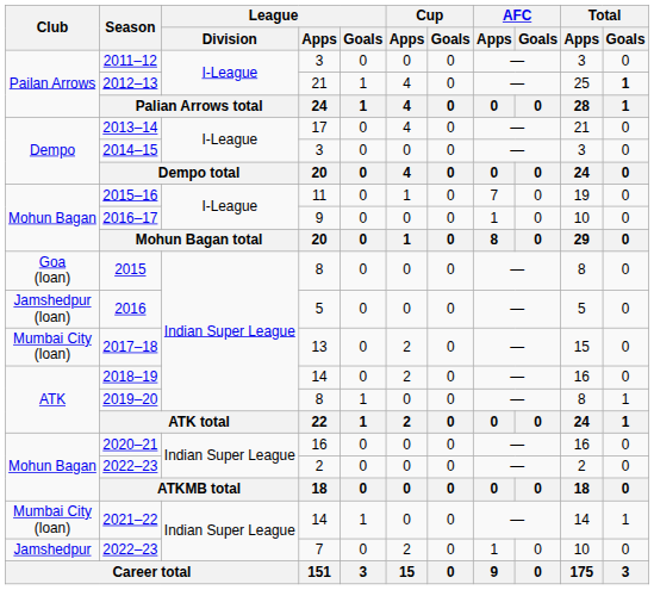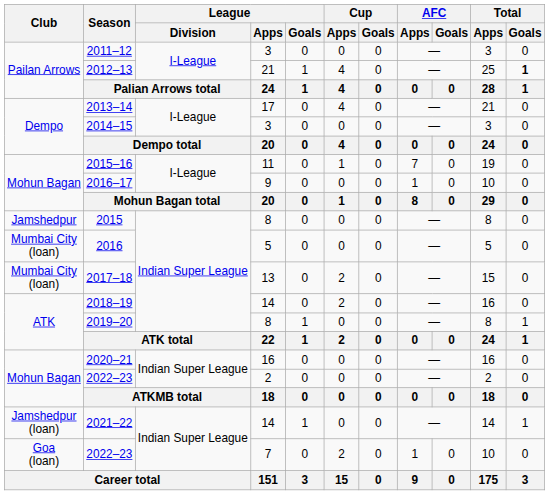 <table class="wikitable" style="font-size; text-align:center;">
 <tr>
 <th rowspan="2">Club</th>
 <th rowspan="2">Season</th>
 <th colspan="3">League</th>
 <th colspan="2">Cup</th>
 <th colspan="2"><a href='#'>AFC</a></th>
 <th colspan="2">Total</th>
 </tr>
 <tr>
 <th>Division</th>
 <th>Apps</th>
 <th>Goals</th>
 <th>Apps</th>
 <th>Goals</th>
 <th>Apps</th>
 <th>Goals</th>
 <th>Apps</th>
 <th>Goals</th>
 </tr>
 <tr>
 <td rowspan="3"><a href='#'>Pailan Arrows</a></td>
 <td><a href='#'>2011–12</a></td>
 <td rowspan="2"><a href='#'>I-League</a></td>
 <td>3</td>
 <td>0</td>
 <td>0</td>
 <td>0</td>
 <td colspan="2">—</td>
 <td>3</td>
 <td>0</td>
 </tr>
 <tr>
 <td><a href='#'>2012–13</a></td>
 <td>21</td>
 <td>1</td>
 <td>4</td>
 <td>0</td>
 <td colspan="2">—</td>
 <td>25</td>
 <td><strong>1</strong></td>
 </tr>
 <tr>
 <th colspan="2">Palian Arrows total</th>
 <th>24</th>
 <th>1</th>
 <th>4</th>
 <th>0</th>
 <th>0</th>
 <th>0</th>
 <th>28</th>
 <th>1</th>
 </tr>
 <tr>
 <td rowspan="3"><a href='#'>Dempo</a></td>
 <td><a href='#'>2013–14</a></td>
 <td rowspan="2">I-League</td>
 <td>17</td>
 <td>0</td>
 <td>4</td>
 <td>0</td>
 <td colspan="2">—</td>
 <td>21</td>
 <td>0</td>
 </tr>
 <tr>
 <td><a href='#'>2014–15</a></td>
 <td>3</td>
 <td>0</td>
 <td>0</td>
 <td>0</td>
 <td colspan="2">—</td>
 <td>3</td>
 <td>0</td>
 </tr>
 <tr>
 <th colspan="2">Dempo total</th>
 <th>20</th>
 <th>0</th>
 <th>4</th>
 <th>0</th>
 <th>0</th>
 <th>0</th>
 <th>24</th>
 <th>0</th>
 </tr>
 <tr>
 <td rowspan="3"><a href='#'>Mohun Bagan</a></td>
 <td><a href='#'>2015–16</a></td>
 <td rowspan="2">I-League</td>
 <td>11</td>
 <td>0</td>
 <td>1</td>
 <td>0</td>
 <td>7</td>
 <td>0</td>
 <td>19</td>
 <td>0</td>
 </tr>
 <tr>
 <td><a href='#'>2016–17</a></td>
 <td>9</td>
 <td>0</td>
 <td>0</td>
 <td>0</td>
 <td>1</td>
 <td>0</td>
 <td>10</td>
 <td>0</td>
 </tr>
 <tr>
 <th colspan="2">Mohun Bagan total</th>
 <th>20</th>
 <th>0</th>
 <th>1</th>
 <th>0</th>
 <th>8</th>
 <th>0</th>
 <th>29</th>
 <th>0</th>
 </tr>
 <tr>
-<td rowspan="1"><a href='#'>Goa</a> <br>(loan)</td>
+<td rowspan="1"><a href='#'>Jamshedpur</a></td>
 <td><a href='#'>2015</a></td>
 <td rowspan="5"><a href='#'>Indian Super League</a></td>
 <td>8</td>
 <td>0</td>
 <td>0</td>
 <td>0</td>
 <td colspan="2">—</td>
 <td>8</td>
 <td>0</td>
 </tr>
 <tr>
-<td rowspan="1"><a href='#'>Jamshedpur</a> <br>(loan)</td>
+<td rowspan="1"><a href='#'>Mumbai City</a> <br>(loan)</td>
 <td><a href='#'>2016</a></td>
 <td>5</td>
 <td>0</td>
 <td>0</td>
 <td>0</td>
 <td colspan="2">—</td>
 <td>5</td>
 <td>0</td>
 </tr>
 <tr>
 <td rowspan="1"><a href='#'>Mumbai City</a> <br>(loan)</td>
 <td><a href='#'>2017–18</a></td>
 <td>13</td>
 <td>0</td>
 <td>2</td>
 <td>0</td>
 <td colspan="2">—</td>
 <td>15</td>
 <td>0</td>
 </tr>
 <tr>
 <td rowspan="3"><a href='#'>ATK</a></td>
 <td><a href='#'>2018–19</a></td>
 <td>14</td>
 <td>0</td>
 <td>2</td>
 <td>0</td>
 <td colspan="2">—</td>
 <td>16</td>
 <td>0</td>
 </tr>
 <tr>
 <td><a href='#'>2019–20</a></td>
 <td>8</td>
 <td>1</td>
 <td>0</td>
 <td>0</td>
 <td colspan="2">—</td>
 <td>8</td>
 <td>1</td>
 </tr>
 <tr>
 <th colspan="2">ATK total</th>
 <th>22</th>
 <th>1</th>
 <th>2</th>
 <th>0</th>
 <th>0</th>
 <th>0</th>
 <th>24</th>
 <th>1</th>
 </tr>
 <tr>
 <td rowspan="3"><a href='#'>Mohun Bagan</a></td>
 <td><a href='#'>2020–21</a></td>
 <td rowspan="2">Indian Super League</td>
 <td>16</td>
 <td>0</td>
 <td>0</td>
 <td>0</td>
 <td colspan="2">—</td>
 <td>16</td>
 <td>0</td>
 </tr>
 <tr>
 <td><a href='#'>2022–23</a></td>
 <td>2</td>
 <td>0</td>
 <td>0</td>
 <td>0</td>
 <td colspan="2">—</td>
 <td>2</td>
 <td>0</td>
 </tr>
 <tr>
 <th colspan="2">ATKMB total</th>
 <th>18</th>
 <th>0</th>
 <th>0</th>
 <th>0</th>
 <th>0</th>
 <th>0</th>
 <th>18</th>
 <th>0</th>
 </tr>
 <tr>
-<td rowspan="1"><a href='#'>Mumbai City</a> <br>(loan)</td>
+<td rowspan="1"><a href='#'>Jamshedpur</a> <br>(loan)</td>
 <td><a href='#'>2021–22</a></td>
 <td rowspan="2">Indian Super League</td>
 <td>14</td>
 <td>1</td>
 <td>0</td>
 <td>0</td>
 <td colspan="2">—</td>
 <td>14</td>
 <td>1</td>
 </tr>
 <tr>
-<td rowspan="1"><a href='#'>Jamshedpur</a></td>
+<td rowspan="1"><a href='#'>Goa</a> <br>(loan)</td>
 <td><a href='#'>2022–23</a></td>
 <td>7</td>
 <td>0</td>
 <td>2</td>
 <td>0</td>
 <td>1</td>
 <td>0</td>
 <td>10</td>
 <td>0</td>
 </tr>
 <tr>
 <th colspan="3">Career total</th>
 <th>151</th>
 <th>3</th>
 <th>15</th>
 <th>0</th>
 <th>9</th>
 <th>0</th>
 <th>175</th>
 <th>3</th>
 </tr>
 </table>
